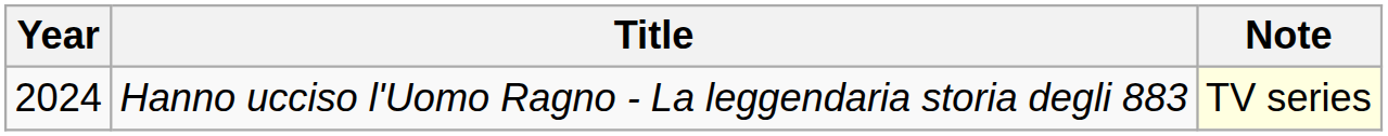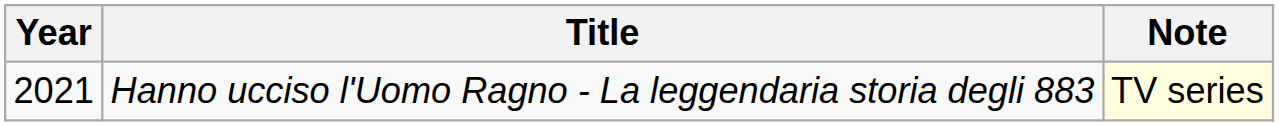 <table class="wikitable">
 <tr>
 <th>Year</th>
 <th>Title</th>
 <th>Note</th>
 </tr>
 <tr>
-<td>2024</td>
+<td>2021</td>
 <td><em>Hanno ucciso l'Uomo Ragno - La leggendaria storia degli 883</em></td>
 <td style="background: lightyellow;">TV series</td>
 </tr>
 </table>
